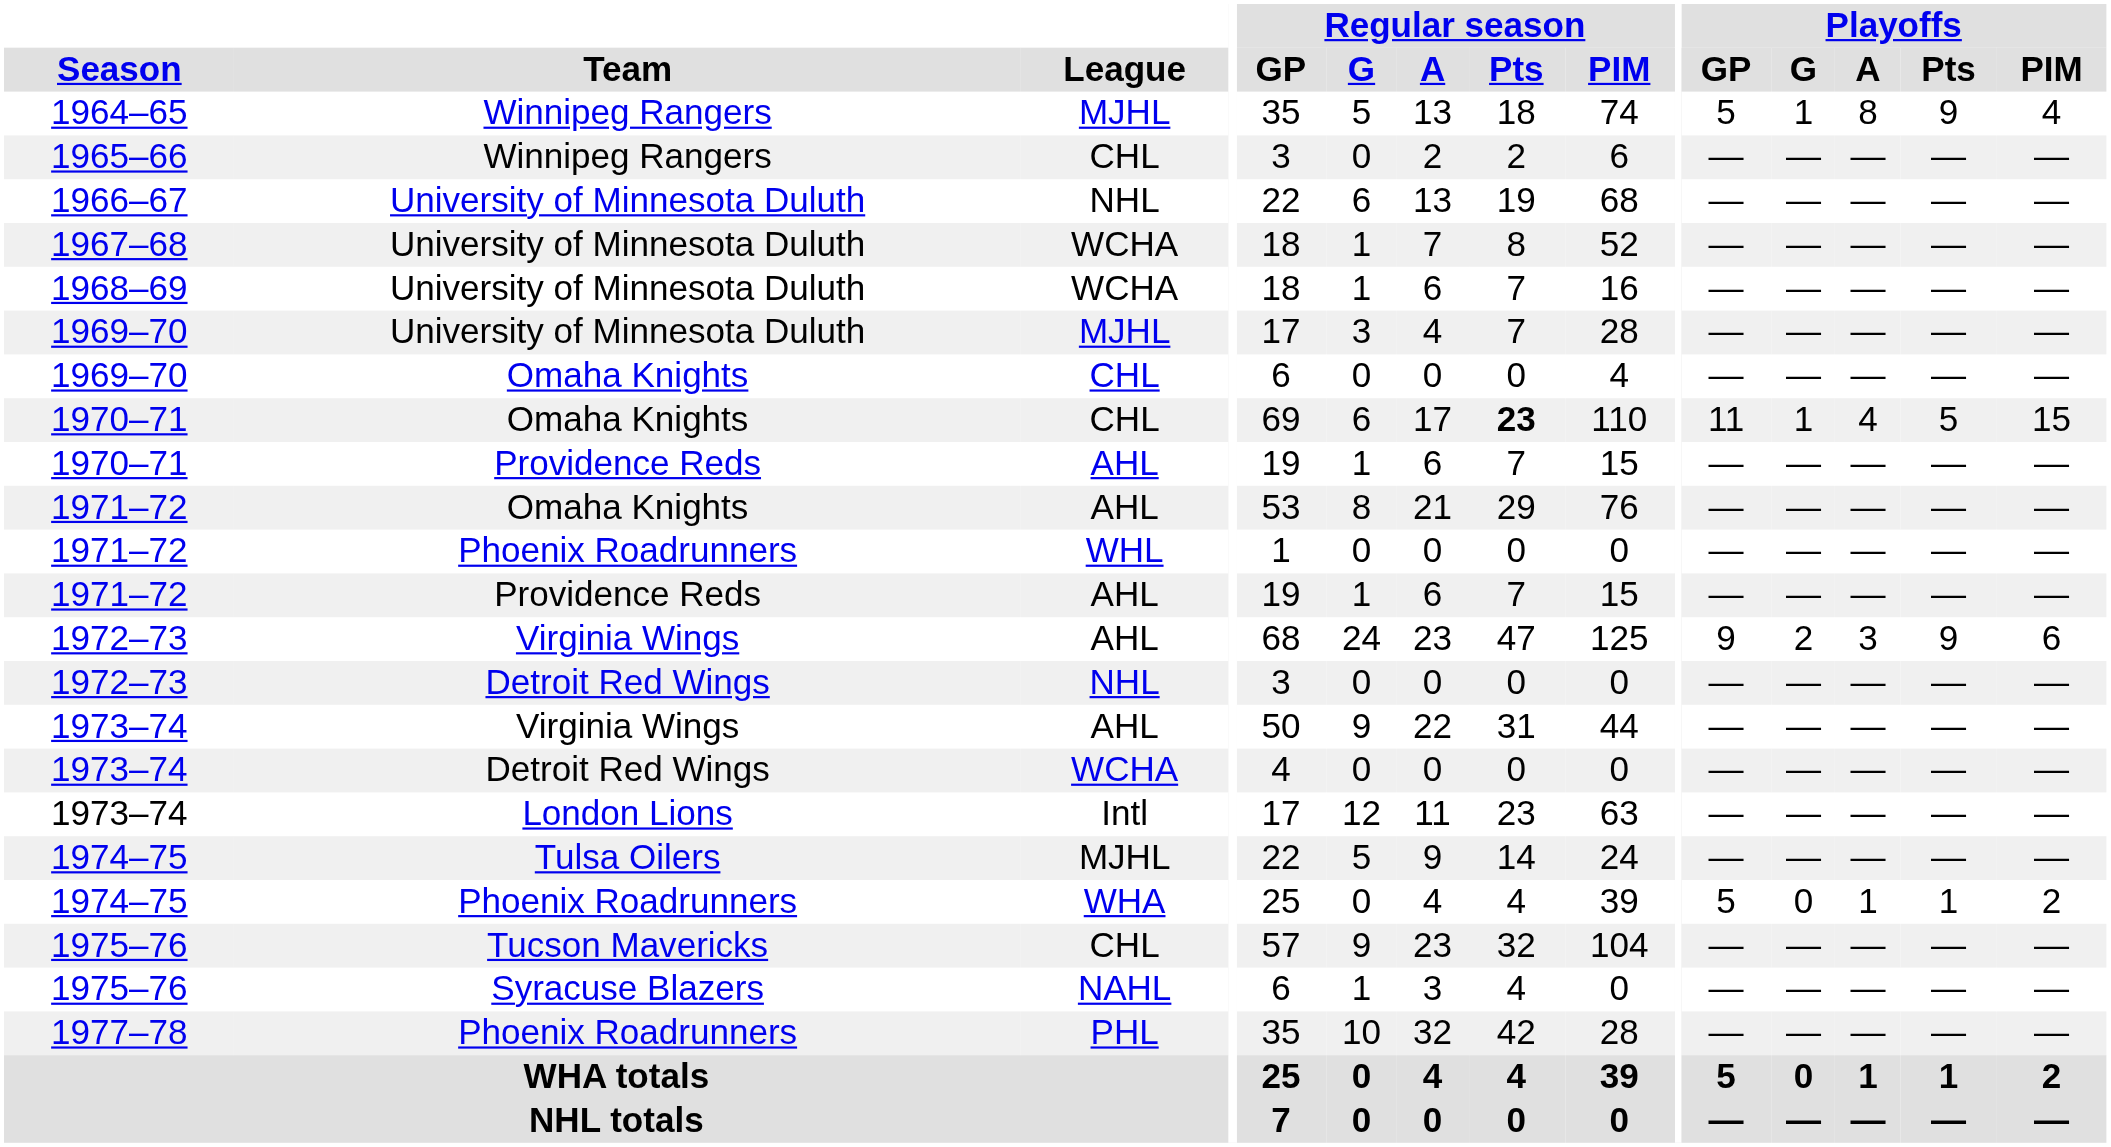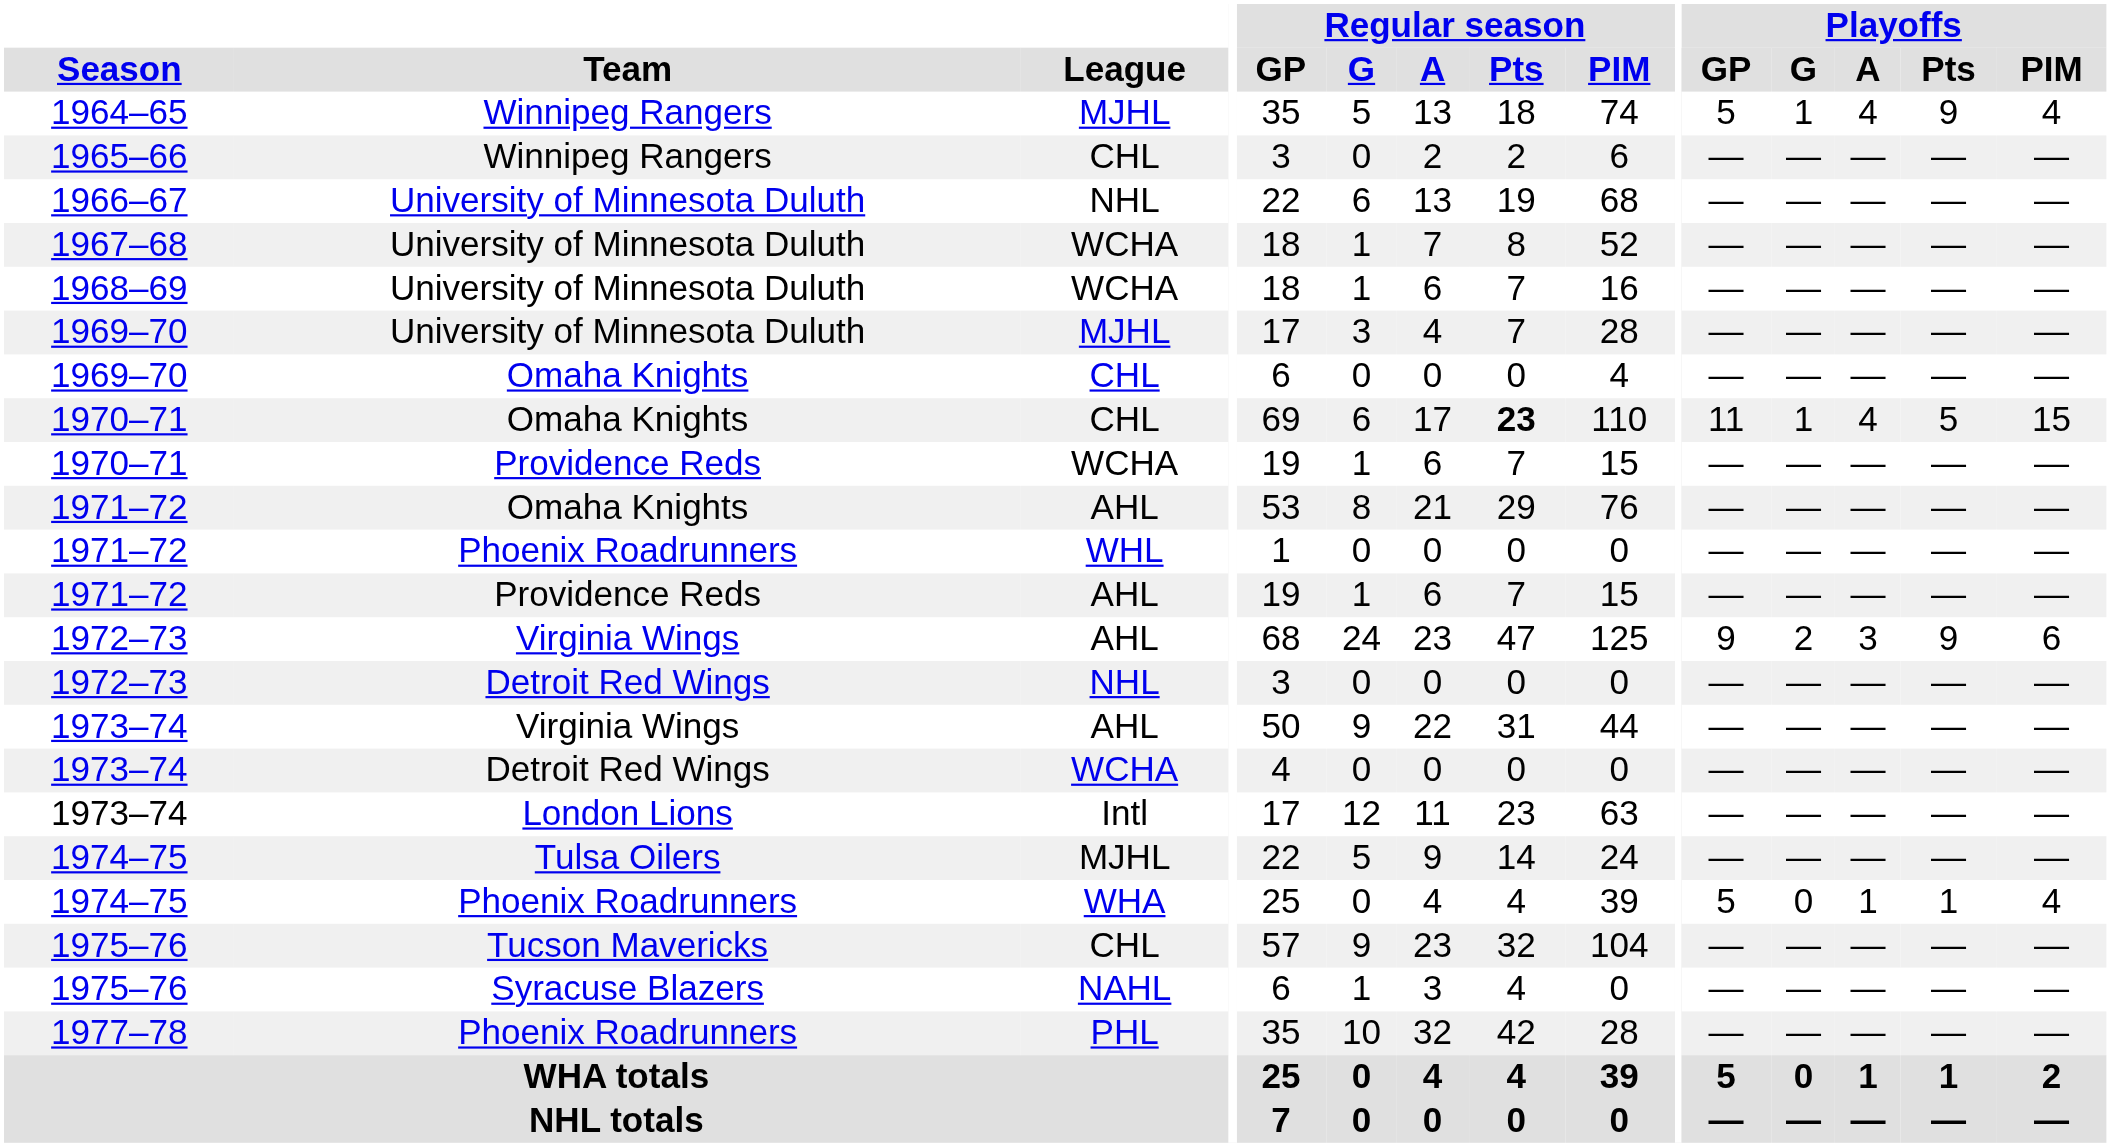 <table border="0" cellpadding="1" cellspacing="0" style="text-align:center; width:60em">
 <tr bgcolor="#e0e0e0">
 <th colspan="3" bgcolor="#ffffff"></th>
 <th rowspan="100" bgcolor="#ffffff"></th>
 <th colspan="5"><a href='#'>Regular season</a></th>
 <th rowspan="100" bgcolor="#ffffff"></th>
 <th colspan="5"><a href='#'>Playoffs</a></th>
 </tr>
 <tr bgcolor="#e0e0e0">
 <th><a href='#'>Season</a></th>
 <th>Team</th>
 <th>League</th>
 <th>GP</th>
 <th><a href='#'>G</a></th>
 <th><a href='#'>A</a></th>
 <th><a href='#'>Pts</a></th>
 <th><a href='#'>PIM</a></th>
 <th>GP</th>
 <th>G</th>
 <th>A</th>
 <th>Pts</th>
 <th>PIM</th>
 </tr>
 <tr>
 <td><a href='#'>1964–65</a></td>
 <td><a href='#'>Winnipeg Rangers</a></td>
 <td><a href='#'>MJHL</a></td>
 <td>35</td>
 <td>5</td>
 <td>13</td>
 <td>18</td>
 <td>74</td>
 <td>5</td>
 <td>1</td>
-<td>8</td>
+<td>4</td>
 <td>9</td>
 <td>4</td>
 </tr>
 <tr bgcolor="#f0f0f0">
 <td><a href='#'>1965–66</a></td>
 <td>Winnipeg Rangers</td>
 <td>CHL</td>
 <td>3</td>
 <td>0</td>
 <td>2</td>
 <td>2</td>
 <td>6</td>
 <td>—</td>
 <td>—</td>
 <td>—</td>
 <td>—</td>
 <td>—</td>
 </tr>
 <tr>
 <td><a href='#'>1966–67</a></td>
 <td><a href='#'>University of Minnesota Duluth</a></td>
 <td>NHL</td>
 <td>22</td>
 <td>6</td>
 <td>13</td>
 <td>19</td>
 <td>68</td>
 <td>—</td>
 <td>—</td>
 <td>—</td>
 <td>—</td>
 <td>—</td>
 </tr>
 <tr bgcolor="#f0f0f0">
 <td><a href='#'>1967–68</a></td>
 <td>University of Minnesota Duluth</td>
 <td>WCHA</td>
 <td>18</td>
 <td>1</td>
 <td>7</td>
 <td>8</td>
 <td>52</td>
 <td>—</td>
 <td>—</td>
 <td>—</td>
 <td>—</td>
 <td>—</td>
 </tr>
 <tr>
 <td><a href='#'>1968–69</a></td>
 <td>University of Minnesota Duluth</td>
 <td>WCHA</td>
 <td>18</td>
 <td>1</td>
 <td>6</td>
 <td>7</td>
 <td>16</td>
 <td>—</td>
 <td>—</td>
 <td>—</td>
 <td>—</td>
 <td>—</td>
 </tr>
 <tr bgcolor="#f0f0f0">
 <td><a href='#'>1969–70</a></td>
 <td>University of Minnesota Duluth</td>
 <td><a href='#'>MJHL</a></td>
 <td>17</td>
 <td>3</td>
 <td>4</td>
 <td>7</td>
 <td>28</td>
 <td>—</td>
 <td>—</td>
 <td>—</td>
 <td>—</td>
 <td>—</td>
 </tr>
 <tr>
 <td><a href='#'>1969–70</a></td>
 <td><a href='#'>Omaha Knights</a></td>
 <td><a href='#'>CHL</a></td>
 <td>6</td>
 <td>0</td>
 <td>0</td>
 <td>0</td>
 <td>4</td>
 <td>—</td>
 <td>—</td>
 <td>—</td>
 <td>—</td>
 <td>—</td>
 </tr>
 <tr bgcolor="#f0f0f0">
 <td><a href='#'>1970–71</a></td>
 <td>Omaha Knights</td>
 <td>CHL</td>
 <td>69</td>
 <td>6</td>
 <td>17</td>
 <td><strong>23</strong></td>
 <td>110</td>
 <td>11</td>
 <td>1</td>
 <td>4</td>
 <td>5</td>
 <td>15</td>
 </tr>
 <tr>
 <td><a href='#'>1970–71</a></td>
 <td><a href='#'>Providence Reds</a></td>
-<td><a href='#'>AHL</a></td>
+<td>WCHA</td>
 <td>19</td>
 <td>1</td>
 <td>6</td>
 <td>7</td>
 <td>15</td>
 <td>—</td>
 <td>—</td>
 <td>—</td>
 <td>—</td>
 <td>—</td>
 </tr>
 <tr bgcolor="#f0f0f0">
 <td><a href='#'>1971–72</a></td>
 <td>Omaha Knights</td>
 <td>AHL</td>
 <td>53</td>
 <td>8</td>
 <td>21</td>
 <td>29</td>
 <td>76</td>
 <td>—</td>
 <td>—</td>
 <td>—</td>
 <td>—</td>
 <td>—</td>
 </tr>
 <tr>
 <td><a href='#'>1971–72</a></td>
 <td><a href='#'>Phoenix Roadrunners</a></td>
 <td><a href='#'>WHL</a></td>
 <td>1</td>
 <td>0</td>
 <td>0</td>
 <td>0</td>
 <td>0</td>
 <td>—</td>
 <td>—</td>
 <td>—</td>
 <td>—</td>
 <td>—</td>
 </tr>
 <tr bgcolor="#f0f0f0">
 <td><a href='#'>1971–72</a></td>
 <td>Providence Reds</td>
 <td>AHL</td>
 <td>19</td>
 <td>1</td>
 <td>6</td>
 <td>7</td>
 <td>15</td>
 <td>—</td>
 <td>—</td>
 <td>—</td>
 <td>—</td>
 <td>—</td>
 </tr>
 <tr>
 <td><a href='#'>1972–73</a></td>
 <td><a href='#'>Virginia Wings</a></td>
 <td>AHL</td>
 <td>68</td>
 <td>24</td>
 <td>23</td>
 <td>47</td>
 <td>125</td>
 <td>9</td>
 <td>2</td>
 <td>3</td>
 <td>9</td>
 <td>6</td>
 </tr>
 <tr bgcolor="#f0f0f0">
 <td><a href='#'>1972–73</a></td>
 <td><a href='#'>Detroit Red Wings</a></td>
 <td><a href='#'>NHL</a></td>
 <td>3</td>
 <td>0</td>
 <td>0</td>
 <td>0</td>
 <td>0</td>
 <td>—</td>
 <td>—</td>
 <td>—</td>
 <td>—</td>
 <td>—</td>
 </tr>
 <tr>
 <td><a href='#'>1973–74</a></td>
 <td>Virginia Wings</td>
 <td>AHL</td>
 <td>50</td>
 <td>9</td>
 <td>22</td>
 <td>31</td>
 <td>44</td>
 <td>—</td>
 <td>—</td>
 <td>—</td>
 <td>—</td>
 <td>—</td>
 </tr>
 <tr bgcolor="#f0f0f0">
 <td><a href='#'>1973–74</a></td>
 <td>Detroit Red Wings</td>
 <td><a href='#'>WCHA</a></td>
 <td>4</td>
 <td>0</td>
 <td>0</td>
 <td>0</td>
 <td>0</td>
 <td>—</td>
 <td>—</td>
 <td>—</td>
 <td>—</td>
 <td>—</td>
 </tr>
 <tr>
 <td>1973–74</td>
 <td><a href='#'>London Lions</a></td>
 <td>Intl</td>
 <td>17</td>
 <td>12</td>
 <td>11</td>
 <td>23</td>
 <td>63</td>
 <td>—</td>
 <td>—</td>
 <td>—</td>
 <td>—</td>
 <td>—</td>
 </tr>
 <tr bgcolor="#f0f0f0">
 <td><a href='#'>1974–75</a></td>
 <td><a href='#'>Tulsa Oilers</a></td>
 <td>MJHL</td>
 <td>22</td>
 <td>5</td>
 <td>9</td>
 <td>14</td>
 <td>24</td>
 <td>—</td>
 <td>—</td>
 <td>—</td>
 <td>—</td>
 <td>—</td>
 </tr>
 <tr>
 <td><a href='#'>1974–75</a></td>
 <td><a href='#'>Phoenix Roadrunners</a></td>
 <td><a href='#'>WHA</a></td>
 <td>25</td>
 <td>0</td>
 <td>4</td>
 <td>4</td>
 <td>39</td>
 <td>5</td>
 <td>0</td>
 <td>1</td>
 <td>1</td>
-<td>2</td>
+<td>4</td>
 </tr>
 <tr bgcolor="#f0f0f0">
 <td><a href='#'>1975–76</a></td>
 <td><a href='#'>Tucson Mavericks</a></td>
 <td>CHL</td>
 <td>57</td>
 <td>9</td>
 <td>23</td>
 <td>32</td>
 <td>104</td>
 <td>—</td>
 <td>—</td>
 <td>—</td>
 <td>—</td>
 <td>—</td>
 </tr>
 <tr>
 <td><a href='#'>1975–76</a></td>
 <td><a href='#'>Syracuse Blazers</a></td>
 <td><a href='#'>NAHL</a></td>
 <td>6</td>
 <td>1</td>
 <td>3</td>
 <td>4</td>
 <td>0</td>
 <td>—</td>
 <td>—</td>
 <td>—</td>
 <td>—</td>
 <td>—</td>
 </tr>
 <tr bgcolor="#f0f0f0">
 <td><a href='#'>1977–78</a></td>
 <td><a href='#'>Phoenix Roadrunners</a></td>
 <td><a href='#'>PHL</a></td>
 <td>35</td>
 <td>10</td>
 <td>32</td>
 <td>42</td>
 <td>28</td>
 <td>—</td>
 <td>—</td>
 <td>—</td>
 <td>—</td>
 <td>—</td>
 </tr>
 <tr bgcolor="#e0e0e0">
 <th colspan="3">WHA totals</th>
 <th>25</th>
 <th>0</th>
 <th>4</th>
 <th>4</th>
 <th>39</th>
 <th>5</th>
 <th>0</th>
 <th>1</th>
 <th>1</th>
 <th>2</th>
 </tr>
 <tr bgcolor="#e0e0e0">
 <th colspan="3">NHL totals</th>
 <th>7</th>
 <th>0</th>
 <th>0</th>
 <th>0</th>
 <th>0</th>
 <th>—</th>
 <th>—</th>
 <th>—</th>
 <th>—</th>
 <th>—</th>
 </tr>
 </table>
